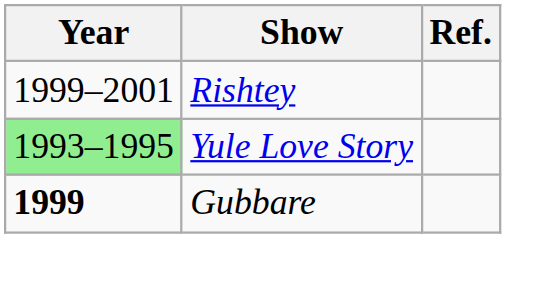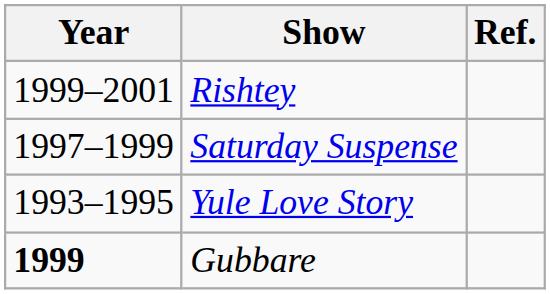 <table class="wikitable sortable">
 <tr>
 <th>Year</th>
 <th>Show</th>
 <th>Ref.</th>
 </tr>
 <tr>
 <td>1999–2001</td>
 <td><em><a href='#'>Rishtey</a></em></td>
 <td></td>
 </tr>
 <tr>
-<td style="background: lightgreen;">1993–1995</td>
+<td>1997–1999</td>
+<td><em><a href='#'>Saturday Suspense</a></em></td>
+<td></td>
+</tr>
+<tr>
+<td>1993–1995</td>
 <td><em><a href='#'>Yule Love Story</a></em></td>
 <td></td>
 </tr>
 <tr>
 <td><strong>1999</strong></td>
 <td><em>Gubbare</em></td>
 <td></td>
 </tr>
 </table>
